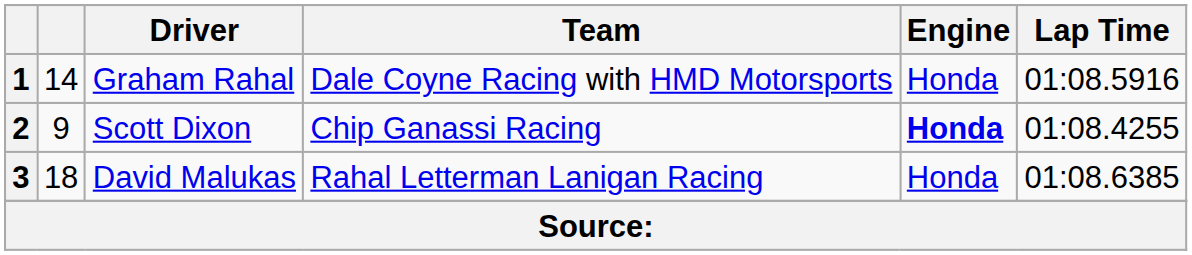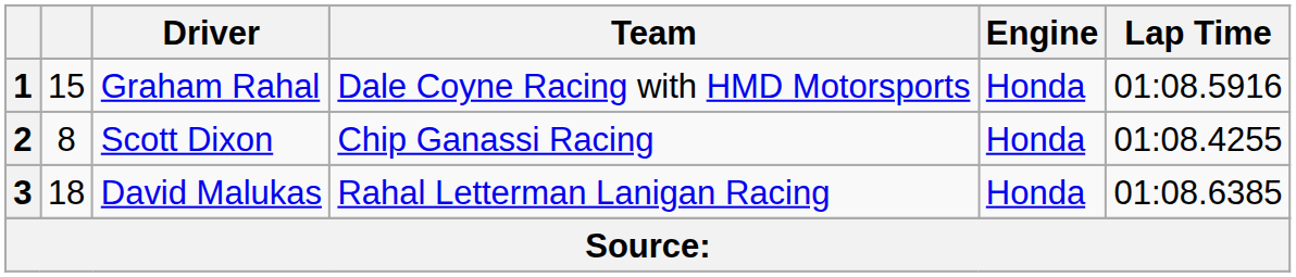 <table class="wikitable" style="font-size:95%;">
 <tr>
 </tr>
 <tr>
 <th></th>
 <th></th>
 <th>Driver</th>
 <th>Team</th>
 <th>Engine</th>
 <th>Lap Time</th>
 </tr>
 <tr>
 <th>1</th>
-<td align="center">14</td>
+<td align="center">15</td>
 <td> <a href='#'>Graham Rahal</a> <strong></strong></td>
 <td><a href='#'>Dale Coyne Racing</a> with <a href='#'>HMD Motorsports</a></td>
 <td><a href='#'>Honda</a></td>
 <td>01:08.5916</td>
 </tr>
 <tr>
 <th>2</th>
-<td align="center">9</td>
+<td align="center">8</td>
 <td> <a href='#'>Scott Dixon</a> <strong></strong></td>
 <td><a href='#'>Chip Ganassi Racing</a></td>
-<td><strong><a href='#'>Honda</a></strong></td>
+<td><a href='#'>Honda</a></td>
 <td>01:08.4255</td>
 </tr>
 <tr>
 <th>3</th>
 <td align="center">18</td>
 <td> <a href='#'>David Malukas</a></td>
 <td><a href='#'>Rahal Letterman Lanigan Racing</a></td>
 <td><a href='#'>Honda</a></td>
 <td>01:08.6385</td>
 </tr>
 <tr>
 </tr>
 <tr class="sortbottom">
 <th colspan="6">Source:</th>
 </tr>
 </table>
